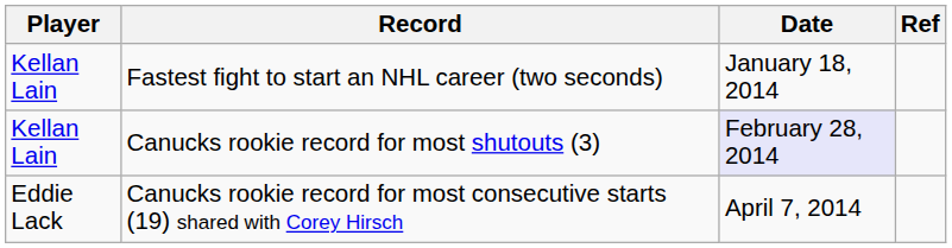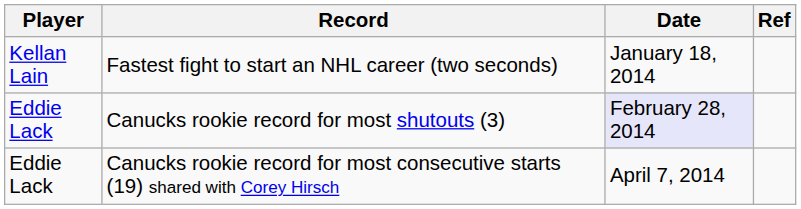 <table class="wikitable" style="width:70%;">
 <tr>
 <th>Player</th>
 <th>Record</th>
 <th>Date</th>
 <th>Ref</th>
 </tr>
 <tr>
 <td><a href='#'>Kellan Lain</a></td>
 <td>Fastest fight to start an NHL career (two seconds)</td>
 <td>January 18, 2014</td>
 <td></td>
 </tr>
 <tr>
-<td><a href='#'>Kellan Lain</a></td>
+<td><a href='#'>Eddie Lack</a></td>
 <td>Canucks rookie record for most <a href='#'>shutouts</a> (3)</td>
 <td style="background: lavender;">February 28, 2014</td>
 <td></td>
 </tr>
 <tr>
 <td>Eddie Lack</td>
 <td>Canucks rookie record for most consecutive starts (19) <small>shared with <a href='#'>Corey Hirsch</a></small></td>
 <td>April 7, 2014</td>
 <td></td>
 </tr>
 </table>
